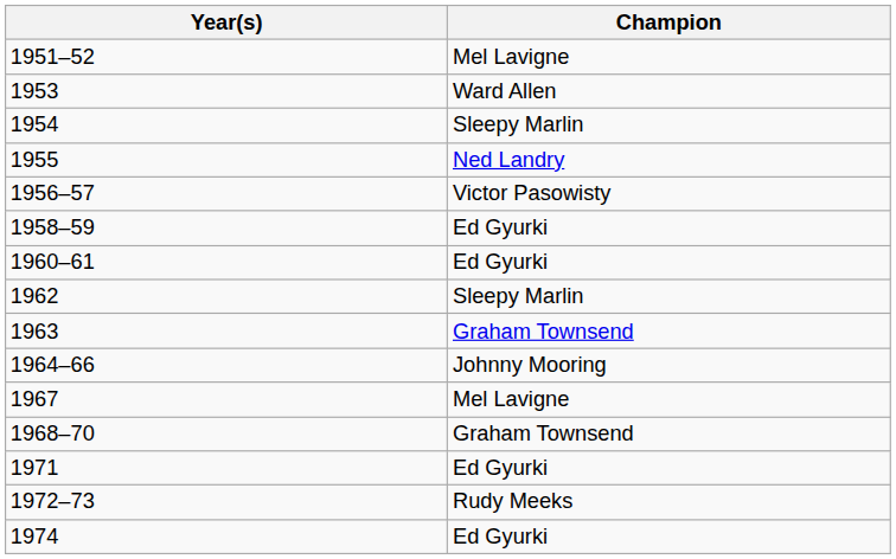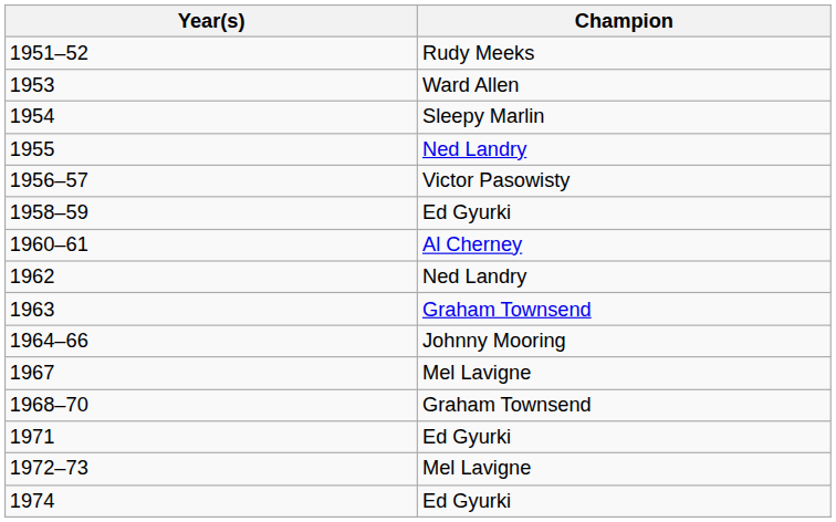 <table class="wikitable">
 <tr>
 <th style="width:20em;">Year(s)</th>
 <th style="width:20em;">Champion</th>
 </tr>
 <tr>
 <td>1951–52</td>
-<td>Mel Lavigne</td>
+<td>Rudy Meeks</td>
 </tr>
 <tr>
 <td>1953</td>
 <td>Ward Allen</td>
 </tr>
 <tr>
 <td>1954</td>
 <td>Sleepy Marlin</td>
 </tr>
 <tr>
 <td>1955</td>
 <td><a href='#'>Ned Landry</a></td>
 </tr>
 <tr>
 <td>1956–57</td>
 <td>Victor Pasowisty</td>
 </tr>
 <tr>
 <td>1958–59</td>
 <td>Ed Gyurki</td>
 </tr>
 <tr>
 <td>1960–61</td>
-<td>Ed Gyurki</td>
+<td><a href='#'>Al Cherney</a></td>
 </tr>
 <tr>
 <td>1962</td>
-<td>Sleepy Marlin</td>
+<td>Ned Landry</td>
 </tr>
 <tr>
 <td>1963</td>
 <td><a href='#'>Graham Townsend</a></td>
 </tr>
 <tr>
 <td>1964–66</td>
 <td>Johnny Mooring</td>
 </tr>
 <tr>
 <td>1967</td>
 <td>Mel Lavigne</td>
 </tr>
 <tr>
 <td>1968–70</td>
 <td>Graham Townsend</td>
 </tr>
 <tr>
 <td>1971</td>
 <td>Ed Gyurki</td>
 </tr>
 <tr>
 <td>1972–73</td>
-<td>Rudy Meeks</td>
+<td>Mel Lavigne</td>
 </tr>
 <tr>
 <td>1974</td>
 <td>Ed Gyurki</td>
 </tr>
 </table>
